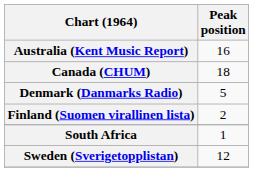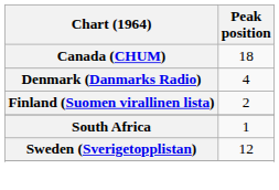 <table class="wikitable sortable plainrowheaders" style="text-align:center">
 <tr>
 <th>Chart (1964)</th>
 <th>Peak<br>position</th>
-</tr>
-<tr>
-<th scope="row">Australia (<a href='#'>Kent Music Report</a>)</th>
-<td>16</td>
 </tr>
 <tr>
 <th scope="row">Canada (<a href='#'>CHUM</a>)</th>
 <td>18</td>
 </tr>
 <tr>
 <th scope="row">Denmark (<a href='#'>Danmarks Radio</a>)</th>
-<td>5</td>
+<td>4</td>
 </tr>
 <tr>
 <th scope="row">Finland (<a href='#'>Suomen virallinen lista</a>)</th>
 <td>2</td>
 </tr>
 <tr>
 </tr>
 <tr>
 </tr>
 <tr>
 </tr>
 <tr>
 </tr>
 <tr>
 <th scope="row">South Africa</th>
 <td>1</td>
 </tr>
 <tr>
 <th scope="row">Sweden (<a href='#'>Sverigetopplistan</a>)</th>
 <td>12</td>
 </tr>
 <tr>
 </tr>
 <tr>
 </tr>
 </table>
